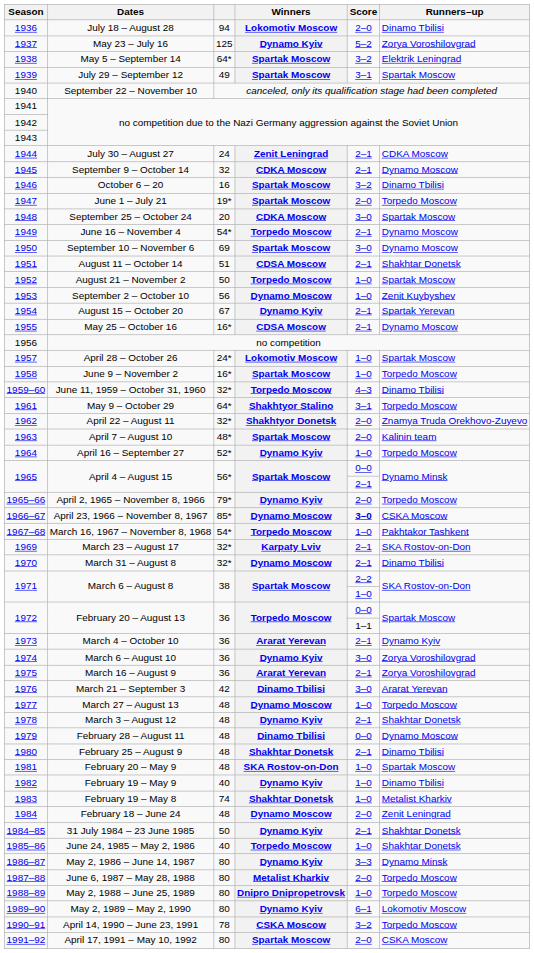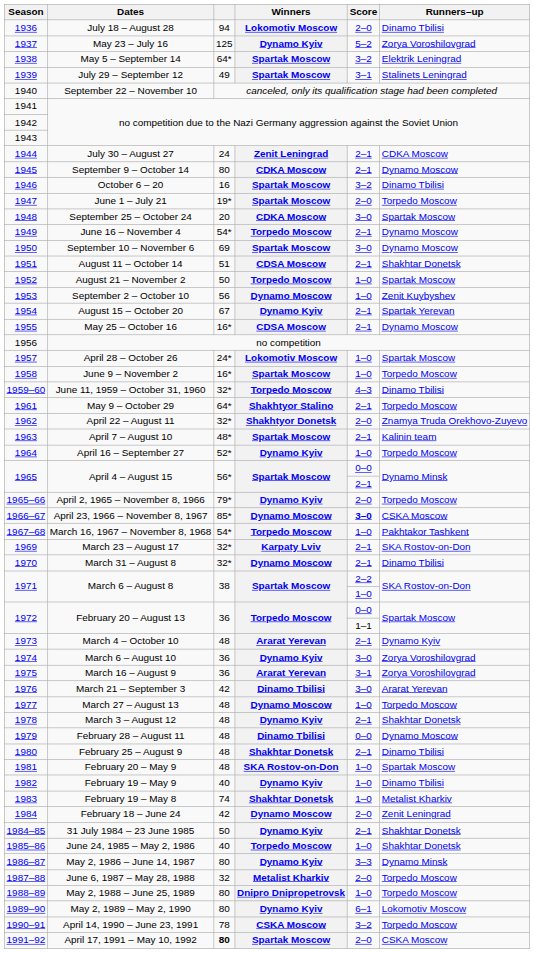 <table class="wikitable plainrowheaders">
 <tr>
 <th scope="col">Season</th>
 <th scope="col">Dates</th>
 <th scope="col"></th>
 <th scope="col">Winners</th>
 <th scope="col">Score</th>
 <th scope="col">Runners–up</th>
 </tr>
 <tr>
 <td align=center><a href='#'>1936</a></td>
 <td align=center>July 18 – August 28</td>
 <td align=center>94</td>
 <th scope="row"><a href='#'>Lokomotiv Moscow</a></th>
 <td align=center><a href='#'>2–0</a></td>
 <td><a href='#'>Dinamo Tbilisi</a></td>
 </tr>
 <tr>
 <td align=center><a href='#'>1937</a></td>
 <td align=center>May 23 – July 16</td>
 <td align=center>125</td>
 <th scope="row"><a href='#'>Dynamo Kyiv</a></th>
 <td align=center><a href='#'>5–2</a></td>
 <td><a href='#'>Zorya Voroshilovgrad</a></td>
 </tr>
 <tr>
 <td align=center><a href='#'>1938</a></td>
 <td align=center>May 5 – September 14</td>
 <td align=center>64*</td>
 <th scope="row"><a href='#'>Spartak Moscow</a></th>
 <td align=center><a href='#'>3–2</a></td>
 <td><a href='#'>Elektrik Leningrad</a></td>
 </tr>
 <tr>
 <td align=center><a href='#'>1939</a></td>
 <td align=center>July 29 – September 12</td>
 <td align=center>49</td>
 <th scope="row"><a href='#'>Spartak Moscow</a></th>
 <td align=center><a href='#'>3–1</a></td>
-<td><a href='#'>Spartak Moscow</a></td>
+<td><a href='#'>Stalinets Leningrad</a></td>
 </tr>
 <tr>
 <td align=center>1940</td>
 <td align=center>September 22 – November 10</td>
 <td align=center colspan=4><em>canceled, only its qualification stage had been completed</td>
 </tr>
 <tr>
 <td align=center>1941</td>
 <td align=center colspan="5" rowspan="3">no competition due to the Nazi Germany aggression against the Soviet Union</td>
 </tr>
 <tr>
 <td align=center>1942</td>
 </tr>
 <tr>
 <td align=center>1943</td>
 </tr>
 <tr>
 <td align=center><a href='#'>1944</a></td>
 <td align=center>July 30 – August 27</td>
 <td align=center>24</td>
 <th scope="row"><a href='#'>Zenit Leningrad</a></th>
 <td align=center><a href='#'>2–1</a></td>
 <td><a href='#'>CDKA Moscow</a></td>
 </tr>
 <tr>
 <td align=center><a href='#'>1945</a></td>
 <td align=center>September 9 – October 14</td>
-<td align=center>32</td>
+<td align=center>80</td>
 <th scope="row"><a href='#'>CDKA Moscow</a></th>
 <td align=center><a href='#'>2–1</a></td>
 <td><a href='#'>Dynamo Moscow</a></td>
 </tr>
 <tr>
 <td align=center><a href='#'>1946</a></td>
 <td align=center>October 6 – 20</td>
 <td align=center>16</td>
 <th scope="row"><a href='#'>Spartak Moscow</a></th>
 <td align=center><a href='#'>3–2</a> </td>
 <td><a href='#'>Dinamo Tbilisi</a></td>
 </tr>
 <tr>
 <td align=center><a href='#'>1947</a></td>
 <td align=center>June 1 – July 21</td>
 <td align=center>19*</td>
 <th scope="row"><a href='#'>Spartak Moscow</a></th>
 <td align=center><a href='#'>2–0</a></td>
 <td><a href='#'>Torpedo Moscow</a></td>
 </tr>
 <tr>
 <td align=center><a href='#'>1948</a></td>
 <td align=center>September 25 – October 24</td>
 <td align=center>20</td>
 <th scope="row"><a href='#'>CDKA Moscow</a></th>
 <td align=center><a href='#'>3–0</a></td>
 <td><a href='#'>Spartak Moscow</a></td>
 </tr>
 <tr>
 <td align=center><a href='#'>1949</a></td>
 <td align=center>June 16 – November 4</td>
 <td align=center>54*</td>
 <th scope="row"><a href='#'>Torpedo Moscow</a></th>
 <td align=center><a href='#'>2–1</a></td>
 <td><a href='#'>Dynamo Moscow</a></td>
 </tr>
 <tr>
 <td align=center><a href='#'>1950</a></td>
 <td align=center>September 10 – November 6</td>
 <td align=center>69</td>
 <th scope="row"><a href='#'>Spartak Moscow</a></th>
 <td align=center><a href='#'>3–0</a></td>
 <td><a href='#'>Dynamo Moscow</a></td>
 </tr>
 <tr>
 <td align=center><a href='#'>1951</a></td>
 <td align=center>August 11 – October 14</td>
 <td align=center>51</td>
 <th scope="row"><a href='#'>CDSA Moscow</a></th>
 <td align=center><a href='#'>2–1</a> </td>
 <td><a href='#'>Shakhtar Donetsk</a></td>
 </tr>
 <tr>
 <td align=center><a href='#'>1952</a></td>
 <td align=center>August 21 – November 2</td>
 <td align=center>50</td>
 <th scope="row"><a href='#'>Torpedo Moscow</a></th>
 <td align=center><a href='#'>1–0</a></td>
 <td><a href='#'>Spartak Moscow</a></td>
 </tr>
 <tr>
 <td align=center><a href='#'>1953</a></td>
 <td align=center>September 2 – October 10</td>
 <td align=center>56</td>
 <th scope="row"><a href='#'>Dynamo Moscow</a></th>
 <td align=center><a href='#'>1–0</a></td>
 <td><a href='#'>Zenit Kuybyshev</a></td>
 </tr>
 <tr>
 <td align=center><a href='#'>1954</a></td>
 <td align=center>August 15 – October 20</td>
 <td align=center>67</td>
 <th scope="row"><a href='#'>Dynamo Kyiv</a></th>
 <td align=center><a href='#'>2–1</a></td>
 <td><a href='#'>Spartak Yerevan</a></td>
 </tr>
 <tr>
 <td align=center><a href='#'>1955</a></td>
 <td align=center>May 25 – October 16</td>
 <td align=center>16*</td>
 <th scope="row"><a href='#'>CDSA Moscow</a></th>
 <td align=center><a href='#'>2–1</a></td>
 <td><a href='#'>Dynamo Moscow</a></td>
 </tr>
 <tr>
 <td align=center>1956</td>
 <td align=center colspan="5">no competition</td>
 </tr>
 <tr>
 <td align=center><a href='#'>1957</a></td>
 <td align=center>April 28 – October 26</td>
 <td align=center>24*</td>
 <th scope="row"><a href='#'>Lokomotiv Moscow</a></th>
 <td align=center><a href='#'>1–0</a></td>
 <td><a href='#'>Spartak Moscow</a></td>
 </tr>
 <tr>
 <td align=center><a href='#'>1958</a></td>
 <td align=center>June 9 – November 2</td>
 <td align=center>16*</td>
 <th scope="row"><a href='#'>Spartak Moscow</a></th>
 <td align=center><a href='#'>1–0</a> </td>
 <td><a href='#'>Torpedo Moscow</a></td>
 </tr>
 <tr>
 <td align=center><a href='#'>1959–60</a></td>
 <td align=center>June 11, 1959 – October 31, 1960</td>
 <td align=center>32*</td>
 <th scope="row"><a href='#'>Torpedo Moscow</a></th>
 <td align=center><a href='#'>4–3</a> </td>
 <td><a href='#'>Dinamo Tbilisi</a></td>
 </tr>
 <tr>
 <td align=center><a href='#'>1961</a></td>
 <td align=center>May 9 – October 29</td>
 <td align=center>64*</td>
 <th scope="row"><a href='#'>Shakhtyor Stalino</a></th>
-<td align=center><a href='#'>3–1</a></td>
+<td align=center><a href='#'>2–1</a></td>
 <td><a href='#'>Torpedo Moscow</a></td>
 </tr>
 <tr>
 <td align=center><a href='#'>1962</a></td>
 <td align=center>April 22 – August 11</td>
 <td align=center>32*</td>
 <th scope="row"><a href='#'>Shakhtyor Donetsk</a></th>
 <td align=center><a href='#'>2–0</a></td>
 <td><a href='#'>Znamya Truda Orekhovo-Zuyevo</a></td>
 </tr>
 <tr>
 <td align=center><a href='#'>1963</a></td>
 <td align=center>April 7 – August 10</td>
 <td align=center>48*</td>
 <th scope="row"><a href='#'>Spartak Moscow</a></th>
-<td align=center><a href='#'>2–0</a></td>
+<td align=center><a href='#'>2–1</a></td>
 <td><a href='#'>Kalinin team</a></td>
 </tr>
 <tr>
 <td align=center><a href='#'>1964</a></td>
 <td align=center>April 16 – September 27</td>
 <td align=center>52*</td>
 <th scope="row"><a href='#'>Dynamo Kyiv</a></th>
 <td align=center><a href='#'>1–0</a></td>
 <td><a href='#'>Torpedo Moscow</a></td>
 </tr>
 <tr>
 <td rowspan="2" align="center"><a href='#'>1965</a></td>
 <td align=center rowspan="2">April 4 – August 15</td>
 <td align=center rowspan="2">56*</td>
 <th rowspan="2" scope="row"><a href='#'>Spartak Moscow</a></th>
 <td align=center><a href='#'>0–0</a></td>
 <td rowspan="2"><a href='#'>Dynamo Minsk</a></td>
 </tr>
 <tr>
 <td align=center><a href='#'>2–1</a>   </td>
 </tr>
 <tr>
 <td align=center><a href='#'>1965–66</a></td>
 <td align=center>April 2, 1965 – November 8, 1966</td>
 <td align=center>79*</td>
 <th scope="row"><a href='#'>Dynamo Kyiv</a></th>
 <td align=center><a href='#'>2–0</a></td>
 <td><a href='#'>Torpedo Moscow</a></td>
 </tr>
 <tr>
 <td align=center><a href='#'>1966–67</a></td>
 <td align=center>April 23, 1966 – November 8, 1967</td>
 <td align=center>85*</td>
 <th scope="row"><a href='#'>Dynamo Moscow</a></th>
 <td align=center><strong><a href='#'>3–0</a></strong></td>
 <td><a href='#'>CSKA Moscow</a></td>
 </tr>
 <tr>
 <td align=center><a href='#'>1967–68</a></td>
 <td align=center>March 16, 1967 – November 8, 1968</td>
 <td align=center>54*</td>
 <th scope="row"><a href='#'>Torpedo Moscow</a></th>
 <td align=center><a href='#'>1–0</a></td>
 <td><a href='#'>Pakhtakor Tashkent</a></td>
 </tr>
 <tr>
 <td align=center><a href='#'>1969</a></td>
 <td align=center>March 23 – August 17</td>
 <td align=center>32*</td>
 <th scope="row"><a href='#'>Karpaty Lviv</a></th>
 <td align=center><a href='#'>2–1</a></td>
 <td><a href='#'>SKA Rostov-on-Don</a></td>
 </tr>
 <tr>
 <td align=center><a href='#'>1970</a></td>
 <td align=center>March 31 – August 8</td>
 <td align=center>32*</td>
 <th scope="row"><a href='#'>Dynamo Moscow</a></th>
 <td align=center><a href='#'>2–1</a></td>
 <td><a href='#'>Dinamo Tbilisi</a></td>
 </tr>
 <tr>
 <td rowspan="2" align="center"><a href='#'>1971</a></td>
 <td align=center rowspan="2">March 6 – August 8</td>
 <td align=center rowspan="2">38</td>
 <th rowspan="2" scope="row"><a href='#'>Spartak Moscow</a></th>
 <td align=center><a href='#'>2–2</a></td>
 <td rowspan="2"><a href='#'>SKA Rostov-on-Don</a></td>
 </tr>
 <tr>
 <td align=center><a href='#'>1–0</a> </td>
 </tr>
 <tr>
 <td rowspan="2" align="center"><a href='#'>1972</a></td>
 <td align=center rowspan="2">February 20 – August 13</td>
 <td align=center rowspan="2">36</td>
 <th rowspan="2" scope="row"><a href='#'>Torpedo Moscow</a></th>
 <td align="center"><a href='#'>0–0</a></td>
 <td rowspan="2"><a href='#'>Spartak Moscow</a></td>
 </tr>
 <tr>
 <td align=center>1–1  </td>
 </tr>
 <tr>
 <td align="center"><a href='#'>1973</a></td>
 <td align=center>March 4 – October 10</td>
-<td align=center>36</td>
+<td align=center>48</td>
 <th scope="row"><a href='#'>Ararat Yerevan</a></th>
 <td align="center"><a href='#'>2–1</a> </td>
 <td><a href='#'>Dynamo Kyiv</a></td>
 </tr>
 <tr>
 <td align="center"><a href='#'>1974</a></td>
 <td align=center>March 6 – August 10</td>
 <td align=center>36</td>
 <th scope="row"><a href='#'>Dynamo Kyiv</a></th>
 <td align="center"><a href='#'>3–0</a> </td>
 <td><a href='#'>Zorya Voroshilovgrad</a></td>
 </tr>
 <tr>
 <td align=center><a href='#'>1975</a></td>
 <td align=center>March 16 – August 9</td>
 <td align=center>36</td>
 <th scope="row"><a href='#'>Ararat Yerevan</a></th>
-<td align=center><a href='#'>2–1</a></td>
+<td align=center><a href='#'>3–1</a></td>
 <td><a href='#'>Zorya Voroshilovgrad</a></td>
 </tr>
 <tr>
 <td align=center><a href='#'>1976</a></td>
 <td align=center>March 21 – September 3</td>
 <td align=center>42</td>
 <th scope="row"><a href='#'>Dinamo Tbilisi</a></th>
 <td align=center><a href='#'>3–0</a></td>
 <td><a href='#'>Ararat Yerevan</a></td>
 </tr>
 <tr>
 <td align=center><a href='#'>1977</a></td>
 <td align=center>March 27 – August 13</td>
 <td align=center>48</td>
 <th scope="row"><a href='#'>Dynamo Moscow</a></th>
 <td align=center><a href='#'>1–0</a></td>
 <td><a href='#'>Torpedo Moscow</a></td>
 </tr>
 <tr>
 <td align=center><a href='#'>1978</a></td>
 <td align=center>March 3 – August 12</td>
 <td align=center>48</td>
 <th scope="row"><a href='#'>Dynamo Kyiv</a></th>
 <td align=center><a href='#'>2–1</a> </td>
 <td><a href='#'>Shakhtar Donetsk</a></td>
 </tr>
 <tr>
 <td align=center><a href='#'>1979</a></td>
 <td align=center>February 28 – August 11</td>
 <td align=center>48</td>
 <th scope="row"><a href='#'>Dinamo Tbilisi</a></th>
 <td align=center><a href='#'>0–0</a> </td>
 <td><a href='#'>Dynamo Moscow</a></td>
 </tr>
 <tr>
 <td align=center><a href='#'>1980</a></td>
 <td align=center>February 25 – August 9</td>
 <td align=center>48</td>
 <th scope="row"><a href='#'>Shakhtar Donetsk</a></th>
 <td align=center><a href='#'>2–1</a></td>
 <td><a href='#'>Dinamo Tbilisi</a></td>
 </tr>
 <tr>
 <td align=center><a href='#'>1981</a></td>
 <td align=center>February 20 – May 9</td>
 <td align=center>48</td>
 <th scope="row"><a href='#'>SKA Rostov-on-Don</a></th>
 <td align=center><a href='#'>1–0</a></td>
 <td><a href='#'>Spartak Moscow</a></td>
 </tr>
 <tr>
 <td align=center><a href='#'>1982</a></td>
 <td align=center>February 19 – May 9</td>
 <td align=center>40</td>
 <th scope="row"><a href='#'>Dynamo Kyiv</a></th>
 <td align=center><a href='#'>1–0</a></td>
 <td><a href='#'>Dinamo Tbilisi</a></td>
 </tr>
 <tr>
 <td align=center><a href='#'>1983</a></td>
 <td align=center>February 19 – May 8</td>
 <td align=center>74</td>
 <th scope="row"><a href='#'>Shakhtar Donetsk</a></th>
 <td align=center><a href='#'>1–0</a></td>
 <td><a href='#'>Metalist Kharkiv</a></td>
 </tr>
 <tr>
 <td align=center><a href='#'>1984</a></td>
 <td align=center>February 18 – June 24</td>
-<td align=center>48</td>
+<td align=center>42</td>
 <th scope="row"><a href='#'>Dynamo Moscow</a></th>
 <td align=center><a href='#'>2–0</a> </td>
 <td><a href='#'>Zenit Leningrad</a></td>
 </tr>
 <tr>
 <td align=center><a href='#'>1984–85</a></td>
 <td align=center>31 July 1984 – 23 June 1985</td>
 <td align=center>50</td>
 <th scope="row"><a href='#'>Dynamo Kyiv</a></th>
 <td align=center><a href='#'>2–1</a></td>
 <td><a href='#'>Shakhtar Donetsk</a></td>
 </tr>
 <tr>
 <td align=center><a href='#'>1985–86</a></td>
 <td align=center>June 24, 1985 – May 2, 1986</td>
 <td align=center>40</td>
 <th scope="row"><a href='#'>Torpedo Moscow</a></th>
 <td align=center><a href='#'>1–0</a></td>
 <td><a href='#'>Shakhtar Donetsk</a></td>
 </tr>
 <tr>
 <td align=center><a href='#'>1986–87</a></td>
 <td align=center>May 2, 1986 – June 14, 1987</td>
 <td align=center>80</td>
 <th scope="row"><a href='#'>Dynamo Kyiv</a></th>
 <td align=center><a href='#'>3–3</a> </td>
 <td><a href='#'>Dynamo Minsk</a></td>
 </tr>
 <tr>
 <td align=center><a href='#'>1987–88</a></td>
 <td align=center>June 6, 1987 – May 28, 1988</td>
-<td align=center>80</td>
+<td align=center>32</td>
 <th scope="row"><a href='#'>Metalist Kharkiv</a></th>
 <td align=center><a href='#'>2–0</a></td>
 <td><a href='#'>Torpedo Moscow</a></td>
 </tr>
 <tr>
 <td align=center><a href='#'>1988–89</a></td>
 <td align=center>May 2, 1988 – June 25, 1989</td>
 <td align=center>80</td>
 <th scope="row"><a href='#'>Dnipro Dnipropetrovsk</a></th>
 <td align=center><a href='#'>1–0</a></td>
 <td><a href='#'>Torpedo Moscow</a></td>
 </tr>
 <tr>
 <td align=center><a href='#'>1989–90</a></td>
 <td align=center>May 2, 1989 – May 2, 1990</td>
 <td align=center>80</td>
 <th scope="row"><a href='#'>Dynamo Kyiv</a></th>
 <td align=center><a href='#'>6–1</a></td>
 <td><a href='#'>Lokomotiv Moscow</a></td>
 </tr>
 <tr>
 <td align=center><a href='#'>1990–91</a></td>
 <td align=center>April 14, 1990 – June 23, 1991</td>
 <td align=center>78</td>
 <th scope="row"><a href='#'>CSKA Moscow</a></th>
 <td align=center><a href='#'>3–2</a></td>
 <td><a href='#'>Torpedo Moscow</a></td>
 </tr>
 <tr>
 <td align=center><a href='#'>1991–92</a></td>
 <td align=center>April 17, 1991 – May 10, 1992</td>
-<td align=center>80</td>
+<td align=center><strong>80</strong></td>
 <th scope="row"><a href='#'>Spartak Moscow</a></th>
 <td align=center><a href='#'>2–0</a></td>
 <td><a href='#'>CSKA Moscow</a></td>
 </tr>
 </table>
